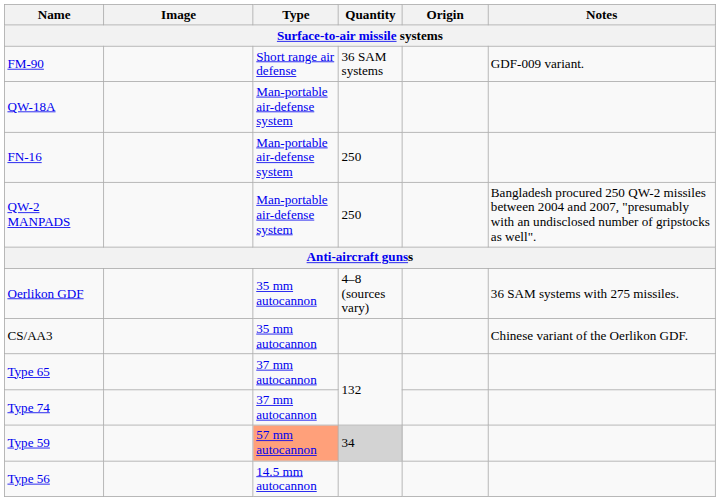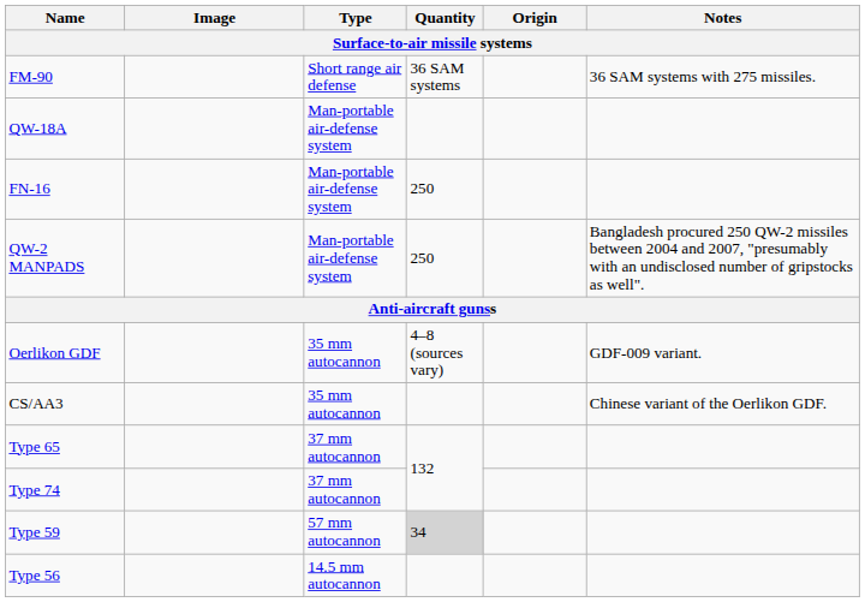 <table class="wikitable">
 <tr>
 <th style="width: 14%;">Name</th>
 <th style="width: 21%;">Image</th>
 <th style="width: 12%;">Type</th>
 <th style="width: 9%;">Quantity</th>
 <th style="width: 12%;">Origin</th>
 <th style="width: 32%;">Notes</th>
 </tr>
 <tr>
 <th colspan="7"><a href='#'>Surface-to-air missile</a> systems</th>
 </tr>
 <tr>
 <td><a href='#'>FM-90</a></td>
 <td></td>
 <td><a href='#'>Short range air defense</a></td>
 <td>36 SAM systems</td>
 <td></td>
-<td>GDF-009 variant.</td>
+<td>36 SAM systems with 275 missiles.</td>
 </tr>
 <tr>
 <td><a href='#'>QW-18A</a></td>
 <td></td>
 <td><a href='#'>Man-portable air-defense system</a></td>
 <td></td>
 <td></td>
 <td></td>
 </tr>
 <tr>
 <td><a href='#'>FN-16</a></td>
 <td></td>
 <td><a href='#'>Man-portable air-defense system</a></td>
 <td>250</td>
 <td></td>
 <td></td>
 </tr>
 <tr>
 <td><a href='#'>QW-2 MANPADS</a></td>
 <td></td>
 <td><a href='#'>Man-portable air-defense system</a></td>
 <td>250</td>
 <td></td>
 <td>Bangladesh procured 250 QW-2 missiles between 2004 and 2007, "presumably with an undisclosed number of gripstocks as well".</td>
 </tr>
 <tr>
 <th colspan="7"><a href='#'>Anti-aircraft guns</a>s</th>
 </tr>
 <tr>
 <td><a href='#'>Oerlikon GDF</a></td>
 <td></td>
 <td><a href='#'>35 mm autocannon</a></td>
 <td>4–8 (sources vary)</td>
 <td></td>
-<td>36 SAM systems with 275 missiles.</td>
+<td>GDF-009 variant.</td>
 </tr>
 <tr>
 <td>CS/AA3</td>
 <td></td>
 <td><a href='#'>35 mm autocannon</a></td>
 <td></td>
 <td></td>
 <td>Chinese variant of the Oerlikon GDF.</td>
 </tr>
 <tr>
 <td><a href='#'>Type 65</a></td>
 <td></td>
 <td><a href='#'>37 mm autocannon</a></td>
 <td rowspan="2">132</td>
 <td></td>
 <td></td>
 </tr>
 <tr>
 <td><a href='#'>Type 74</a></td>
 <td></td>
 <td><a href='#'>37 mm autocannon</a></td>
 <td></td>
 <td></td>
 </tr>
 <tr>
 <td><a href='#'>Type 59</a></td>
 <td></td>
-<td style="background: lightsalmon;"><a href='#'>57 mm autocannon</a></td>
+<td><a href='#'>57 mm autocannon</a></td>
 <td style="background: lightgrey;">34</td>
 <td></td>
 <td></td>
 </tr>
 <tr>
 <td><a href='#'>Type 56</a></td>
 <td></td>
 <td><a href='#'>14.5 mm</a> <a href='#'>autocannon</a></td>
 <td></td>
 <td></td>
 <td></td>
 </tr>
 </table>
